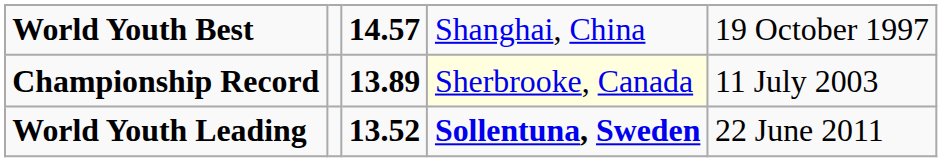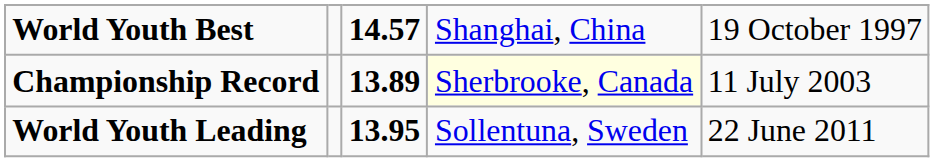 <table class="wikitable">
 <tr>
 <td><strong>World Youth Best</strong></td>
 <td></td>
 <td><strong>14.57</strong></td>
 <td><a href='#'>Shanghai</a>, <a href='#'>China</a></td>
 <td>19 October 1997</td>
 </tr>
 <tr>
 <td><strong>Championship Record</strong></td>
 <td></td>
 <td><strong>13.89</strong></td>
 <td style="background: lightyellow;"><a href='#'>Sherbrooke</a>, <a href='#'>Canada</a></td>
 <td>11 July 2003</td>
 </tr>
 <tr>
 <td><strong>World Youth Leading</strong></td>
 <td></td>
-<td><strong>13.52</strong></td>
-<td><strong><a href='#'>Sollentuna</a>, <a href='#'>Sweden</a></strong></td>
+<td><strong>13.95</strong></td>
+<td><a href='#'>Sollentuna</a>, <a href='#'>Sweden</a></td>
 <td>22 June 2011</td>
 </tr>
 </table>
